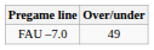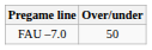 <table class="wikitable">
 <tr align="center">
 <th style=>Pregame line</th>
 <th style=>Over/under</th>
 </tr>
 <tr align="center">
 <td>FAU –7.0</td>
-<td>49</td>
+<td>50</td>
 </tr>
 </table>
